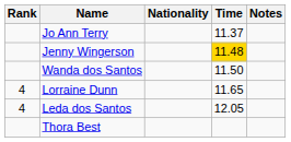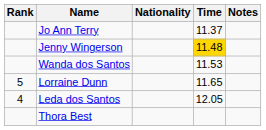 <table class="wikitable sortable" style="text-align:center">
 <tr>
 <th>Rank</th>
 <th>Name</th>
 <th>Nationality</th>
 <th>Time</th>
 <th>Notes</th>
 </tr>
 <tr>
 <td></td>
 <td align=left><a href='#'>Jo Ann Terry</a></td>
 <td align=left></td>
 <td>11.37</td>
 <td></td>
 </tr>
 <tr>
 <td></td>
 <td align=left><a href='#'>Jenny Wingerson</a></td>
 <td align=left></td>
 <td style="background: gold;">11.48</td>
 <td></td>
 </tr>
 <tr>
 <td></td>
 <td align=left><a href='#'>Wanda dos Santos</a></td>
 <td align=left></td>
-<td>11.50</td>
+<td>11.53</td>
 <td></td>
 </tr>
 <tr>
-<td>4</td>
+<td>5</td>
 <td align=left><a href='#'>Lorraine Dunn</a></td>
 <td align=left></td>
 <td>11.65</td>
 <td></td>
 </tr>
 <tr>
 <td>4</td>
 <td align=left><a href='#'>Leda dos Santos</a></td>
 <td align=left></td>
 <td>12.05</td>
 <td></td>
 </tr>
 <tr>
 <td></td>
 <td align=left><a href='#'>Thora Best</a></td>
 <td align=left></td>
 <td></td>
 <td></td>
 </tr>
 </table>
